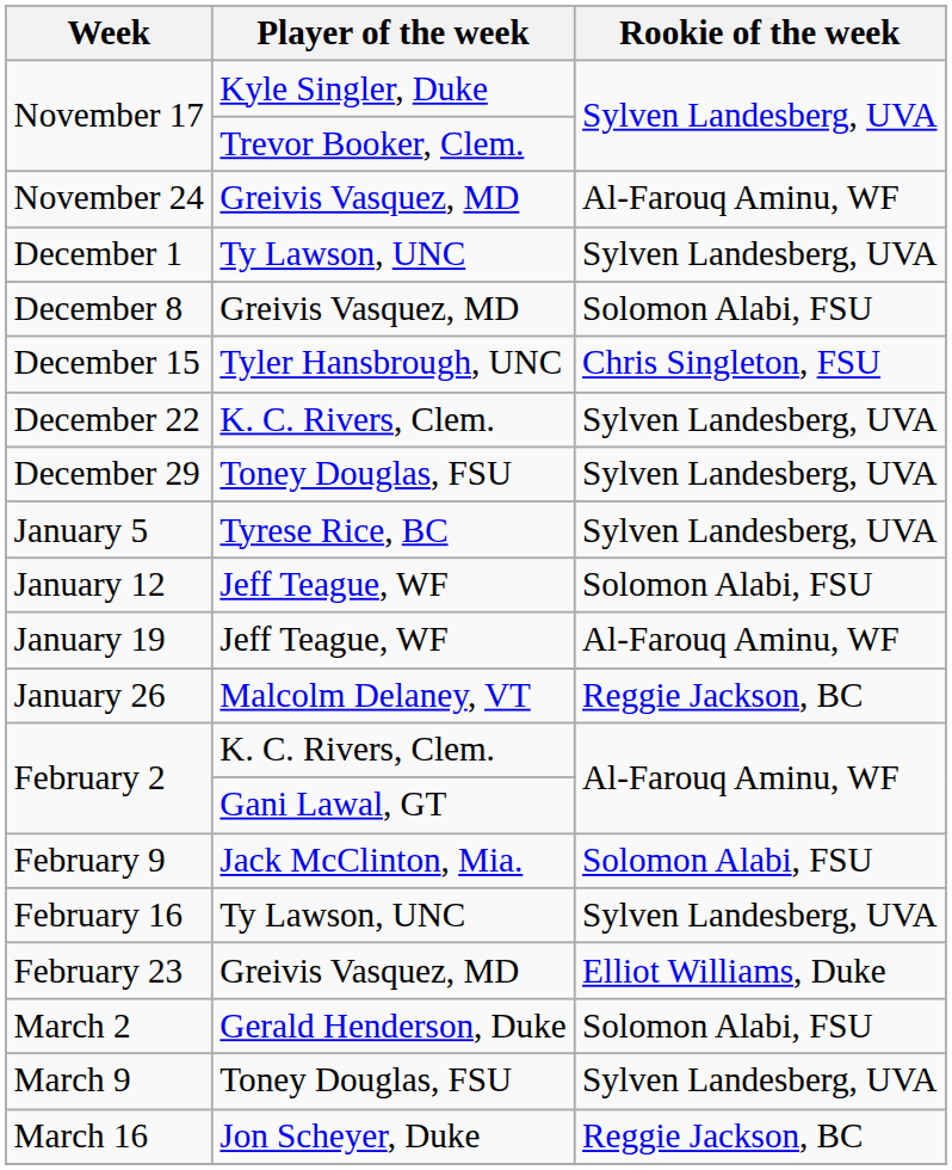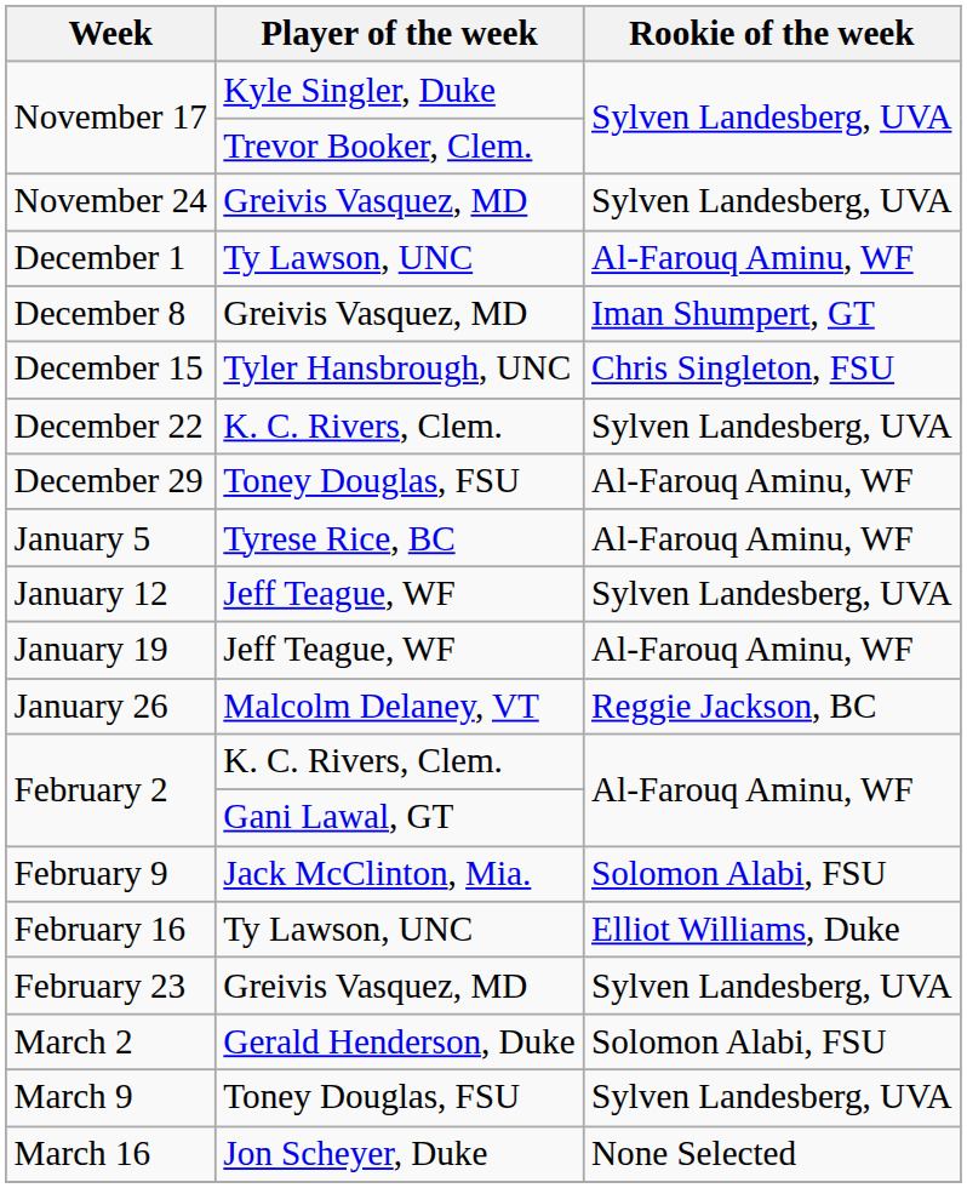 <table class="wikitable" border="1">
 <tr>
 <th>Week</th>
 <th>Player of the week</th>
 <th>Rookie of the week</th>
 </tr>
 <tr>
 <td rowspan=2 valign=middle>November 17</td>
 <td><a href='#'>Kyle Singler</a>, <a href='#'>Duke</a></td>
 <td rowspan=2 colspan=3 align=left><a href='#'>Sylven Landesberg</a>, <a href='#'>UVA</a></td>
 </tr>
 <tr>
 <td><a href='#'>Trevor Booker</a>, <a href='#'>Clem.</a></td>
 </tr>
 <tr>
 <td>November 24</td>
 <td><a href='#'>Greivis Vasquez</a>, <a href='#'>MD</a></td>
-<td>Al-Farouq Aminu, WF</td>
+<td>Sylven Landesberg, UVA</td>
 </tr>
 <tr>
 <td>December 1</td>
 <td><a href='#'>Ty Lawson</a>, <a href='#'>UNC</a></td>
-<td>Sylven Landesberg, UVA</td>
+<td><a href='#'>Al-Farouq Aminu</a>, <a href='#'>WF</a></td>
 </tr>
 <tr>
 <td>December 8</td>
 <td>Greivis Vasquez, MD</td>
-<td>Solomon Alabi, FSU</td>
+<td><a href='#'>Iman Shumpert</a>, <a href='#'>GT</a></td>
 </tr>
 <tr>
 <td>December 15</td>
 <td><a href='#'>Tyler Hansbrough</a>, UNC</td>
 <td><a href='#'>Chris Singleton</a>, <a href='#'>FSU</a></td>
 </tr>
 <tr>
 <td>December 22</td>
 <td><a href='#'>K. C. Rivers</a>, Clem.</td>
 <td>Sylven Landesberg, UVA</td>
 </tr>
 <tr>
 <td>December 29</td>
 <td><a href='#'>Toney Douglas</a>, FSU</td>
-<td>Sylven Landesberg, UVA</td>
+<td>Al-Farouq Aminu, WF</td>
 </tr>
 <tr>
 <td>January 5</td>
 <td><a href='#'>Tyrese Rice</a>, <a href='#'>BC</a></td>
-<td>Sylven Landesberg, UVA</td>
+<td>Al-Farouq Aminu, WF</td>
 </tr>
 <tr>
 <td>January 12</td>
 <td><a href='#'>Jeff Teague</a>, WF</td>
-<td>Solomon Alabi, FSU</td>
+<td>Sylven Landesberg, UVA</td>
 </tr>
 <tr>
 <td>January 19</td>
 <td>Jeff Teague, WF</td>
 <td>Al-Farouq Aminu, WF</td>
 </tr>
 <tr>
 <td>January 26</td>
 <td><a href='#'>Malcolm Delaney</a>, <a href='#'>VT</a></td>
 <td><a href='#'>Reggie Jackson</a>, BC</td>
 </tr>
 <tr>
 <td rowspan=2 valign=middle>February 2</td>
 <td>K. C. Rivers, Clem.</td>
 <td rowspan=2 colspan=3 align=left>Al-Farouq Aminu, WF</td>
 </tr>
 <tr>
 <td><a href='#'>Gani Lawal</a>, GT</td>
 </tr>
 <tr>
 <td>February 9</td>
 <td><a href='#'>Jack McClinton</a>, <a href='#'>Mia.</a></td>
 <td><a href='#'>Solomon Alabi</a>, FSU</td>
 </tr>
 <tr>
 <td>February 16</td>
 <td>Ty Lawson, UNC</td>
-<td>Sylven Landesberg, UVA</td>
+<td><a href='#'>Elliot Williams</a>, Duke</td>
 </tr>
 <tr>
 <td>February 23</td>
 <td>Greivis Vasquez, MD</td>
-<td><a href='#'>Elliot Williams</a>, Duke</td>
+<td>Sylven Landesberg, UVA</td>
 </tr>
 <tr>
 <td>March 2</td>
 <td><a href='#'>Gerald Henderson</a>, Duke</td>
 <td>Solomon Alabi, FSU</td>
 </tr>
 <tr>
 <td>March 9</td>
 <td>Toney Douglas, FSU</td>
 <td>Sylven Landesberg, UVA</td>
 </tr>
 <tr>
 <td>March 16</td>
 <td><a href='#'>Jon Scheyer</a>, Duke</td>
-<td><a href='#'>Reggie Jackson</a>, BC</td>
+<td>None Selected</td>
 </tr>
 <tr>
 </tr>
 </table>
